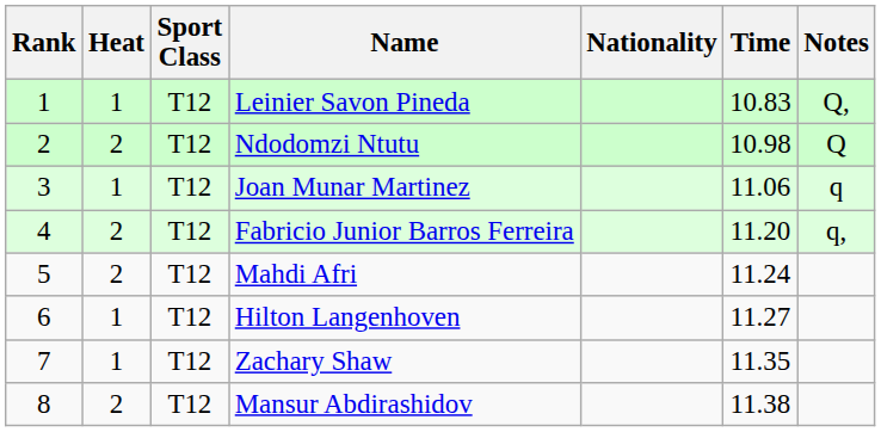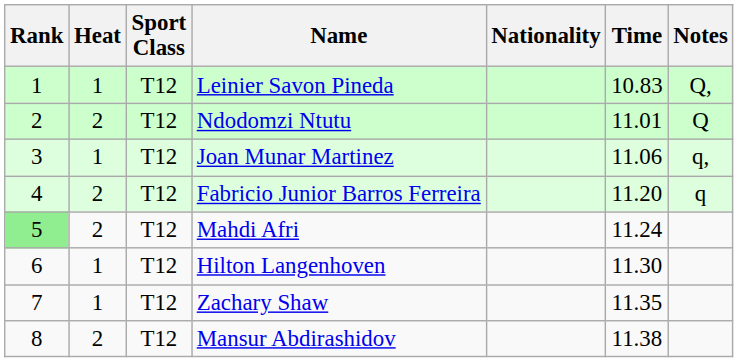 <table class="wikitable sortable" style="text-align:center">
 <tr>
 <th>Rank</th>
 <th>Heat</th>
 <th>Sport<br>Class</th>
 <th>Name</th>
 <th>Nationality</th>
 <th>Time</th>
 <th>Notes</th>
 </tr>
 <tr bgcolor=ccffcc>
 <td>1</td>
 <td>1</td>
 <td>T12</td>
 <td align=left><a href='#'>Leinier Savon Pineda</a></td>
 <td align=left></td>
 <td>10.83</td>
 <td>Q, </td>
 </tr>
 <tr bgcolor=ccffcc>
 <td>2</td>
 <td>2</td>
 <td>T12</td>
 <td align=left><a href='#'>Ndodomzi Ntutu</a></td>
 <td align=left></td>
-<td>10.98</td>
+<td>11.01</td>
 <td>Q</td>
 </tr>
 <tr bgcolor=ddffdd>
 <td>3</td>
 <td>1</td>
 <td>T12</td>
 <td align=left><a href='#'>Joan Munar Martinez</a></td>
 <td align=left></td>
 <td>11.06</td>
-<td>q</td>
+<td>q, </td>
 </tr>
 <tr bgcolor=ddffdd>
 <td>4</td>
 <td>2</td>
 <td>T12</td>
 <td align=left><a href='#'>Fabricio Junior Barros Ferreira</a></td>
 <td align=left></td>
 <td>11.20</td>
-<td>q, </td>
+<td>q</td>
 </tr>
 <tr>
-<td>5</td>
+<td style="background: lightgreen;">5</td>
 <td>2</td>
 <td>T12</td>
 <td align=left><a href='#'>Mahdi Afri</a></td>
 <td align=left></td>
 <td>11.24</td>
 <td></td>
 </tr>
 <tr>
 <td>6</td>
 <td>1</td>
 <td>T12</td>
 <td align=left><a href='#'>Hilton Langenhoven</a></td>
 <td align=left></td>
-<td>11.27</td>
+<td>11.30</td>
 <td></td>
 </tr>
 <tr>
 <td>7</td>
 <td>1</td>
 <td>T12</td>
 <td align=left><a href='#'>Zachary Shaw</a></td>
 <td align=left></td>
 <td>11.35</td>
 <td></td>
 </tr>
 <tr>
 <td>8</td>
 <td>2</td>
 <td>T12</td>
 <td align=left><a href='#'>Mansur Abdirashidov</a></td>
 <td align=left></td>
 <td>11.38</td>
 <td></td>
 </tr>
 </table>
